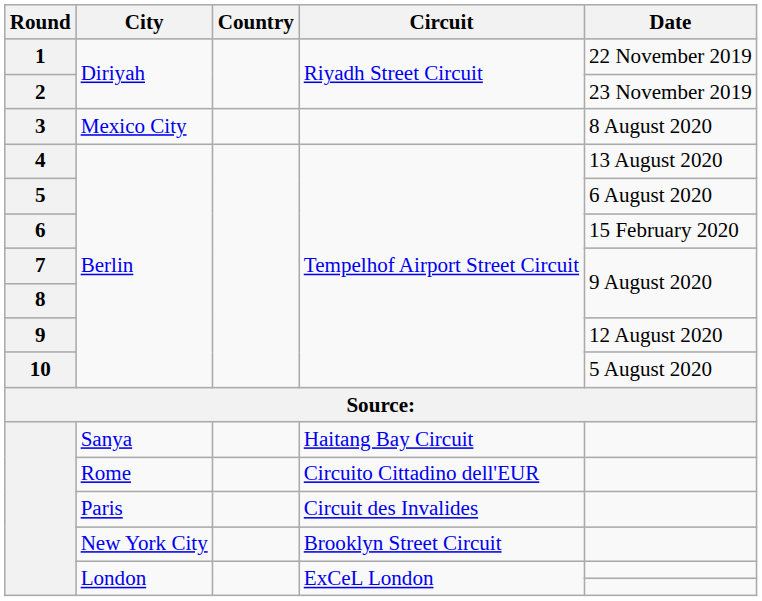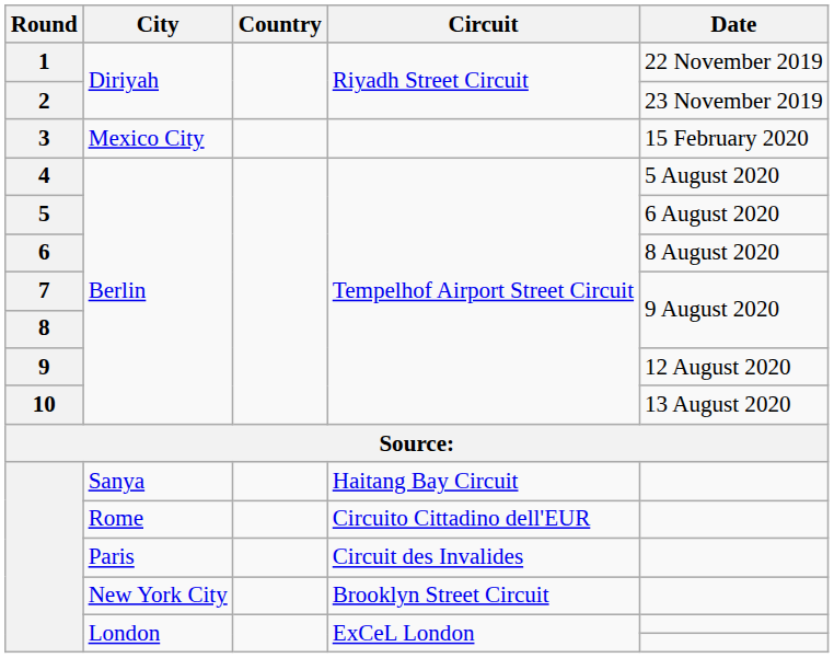 <table class="wikitable" style="font-size: 85%;">
 <tr>
 <th>Round</th>
 <th>City</th>
 <th>Country</th>
 <th>Circuit</th>
 <th>Date</th>
 </tr>
 <tr>
 <th>1</th>
 <td rowspan=2><a href='#'>Diriyah</a></td>
 <td rowspan=2></td>
 <td rowspan=2><a href='#'>Riyadh Street Circuit</a></td>
 <td>22 November 2019</td>
 </tr>
 <tr>
 <th>2</th>
 <td>23 November 2019</td>
 </tr>
 <tr>
 <th>3</th>
 <td><a href='#'>Mexico City</a></td>
 <td></td>
 <td></td>
-<td>8 August 2020</td>
+<td>15 February 2020</td>
 </tr>
 <tr>
 <th>4</th>
 <td rowspan=7><a href='#'>Berlin</a></td>
 <td rowspan=7></td>
 <td rowspan=7><a href='#'>Tempelhof Airport Street Circuit</a></td>
-<td>13 August 2020</td>
+<td>5 August 2020</td>
 </tr>
 <tr>
 <th>5</th>
 <td>6 August 2020</td>
 </tr>
 <tr>
 <th>6</th>
-<td>15 February 2020</td>
+<td>8 August 2020</td>
 </tr>
 <tr>
 <th>7</th>
 <td rowspan=2>9 August 2020</td>
 </tr>
 <tr>
 <th>8</th>
 </tr>
 <tr>
 <th>9</th>
 <td>12 August 2020</td>
 </tr>
 <tr>
 <th>10</th>
-<td>5 August 2020</td>
+<td>13 August 2020</td>
 </tr>
 <tr>
 <th colspan=5>Source:</th>
 </tr>
 <tr>
 <th rowspan=6></th>
 <td><a href='#'>Sanya</a></td>
 <td></td>
 <td><a href='#'>Haitang Bay Circuit</a></td>
 <td></td>
 </tr>
 <tr>
 <td><a href='#'>Rome</a></td>
 <td></td>
 <td><a href='#'>Circuito Cittadino dell'EUR</a></td>
 <td></td>
 </tr>
 <tr>
 <td><a href='#'>Paris</a></td>
 <td></td>
 <td><a href='#'>Circuit des Invalides</a></td>
 <td></td>
 </tr>
 <tr>
 <td><a href='#'>New York City</a></td>
 <td></td>
 <td><a href='#'>Brooklyn Street Circuit</a></td>
 <td></td>
 </tr>
 <tr>
 <td rowspan=2><a href='#'>London</a></td>
 <td rowspan=2></td>
 <td rowspan=2><a href='#'>ExCeL London</a></td>
 <td></td>
 </tr>
 <tr>
 <td></td>
 </tr>
 </table>
